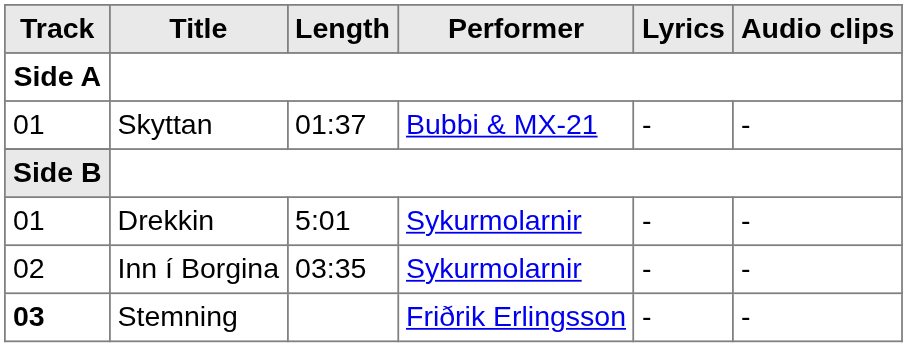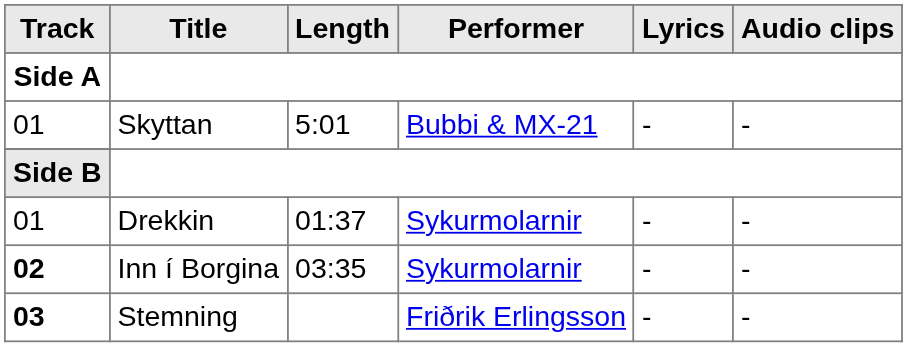 <table class="toccolours" border="1" cellpadding="4" style="border-collapse:collapse">
 <tr style="background-color:#e9e9e9" |>
 <th>Track</th>
 <th>Title</th>
 <th>Length</th>
 <th>Performer</th>
 <th>Lyrics</th>
 <th>Audio clips</th>
 </tr>
 <tr>
 <th>Side A</th>
 </tr>
 <tr>
 <td>01</td>
 <td>Skyttan</td>
-<td>01:37</td>
+<td>5:01</td>
 <td><a href='#'>Bubbi & MX-21</a></td>
 <td>-</td>
 <td>-</td>
 </tr>
 <tr>
 </tr>
 <tr style="background-color:#e9e9e9" |>
 <th>Side B</th>
 </tr>
 <tr>
 <td>01</td>
 <td>Drekkin</td>
-<td>5:01</td>
+<td>01:37</td>
 <td><a href='#'>Sykurmolarnir</a></td>
 <td>-</td>
 <td>-</td>
 </tr>
 <tr>
-<td>02</td>
+<td><strong>02</strong></td>
 <td>Inn í Borgina</td>
 <td>03:35</td>
 <td><a href='#'>Sykurmolarnir</a></td>
 <td>-</td>
 <td>-</td>
 </tr>
 <tr>
 <td><strong>03</strong></td>
 <td>Stemning</td>
 <td></td>
 <td><a href='#'>Friðrik Erlingsson</a></td>
 <td>-</td>
 <td>-</td>
 </tr>
 </table>
